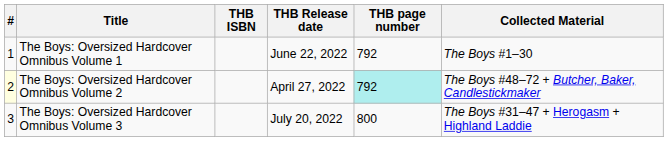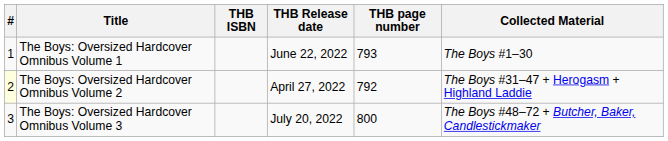 <table class="wikitable">
 <tr>
 <th>#</th>
 <th>Title</th>
 <th>THB ISBN</th>
 <th>THB Release date</th>
 <th>THB page number</th>
 <th>Collected Material</th>
 </tr>
 <tr>
 <td>1</td>
 <td>The Boys: Oversized Hardcover Omnibus Volume 1</td>
 <td></td>
 <td>June 22, 2022</td>
-<td>792</td>
+<td>793</td>
 <td><em>The Boys</em> #1–30</td>
 </tr>
 <tr>
 <td style="background: lightyellow;">2</td>
 <td>The Boys: Oversized Hardcover Omnibus Volume 2</td>
 <td></td>
 <td>April 27, 2022</td>
-<td style="background: paleturquoise;">792</td>
-<td><em>The Boys</em> #48–72 + <em><a href='#'>Butcher, Baker, Candlestickmaker</a></em></td>
+<td>792</td>
+<td><em>The Boys</em> #31–47 + <a href='#'>Herogasm</a> + <a href='#'>Highland Laddie</a></td>
 </tr>
 <tr>
 <td>3</td>
 <td>The Boys: Oversized Hardcover Omnibus Volume 3</td>
 <td></td>
 <td>July 20, 2022</td>
 <td>800</td>
-<td><em>The Boys</em> #31–47 + <a href='#'>Herogasm</a> + <a href='#'>Highland Laddie</a></td>
+<td><em>The Boys</em> #48–72 + <em><a href='#'>Butcher, Baker, Candlestickmaker</a></em></td>
 </tr>
 </table>
